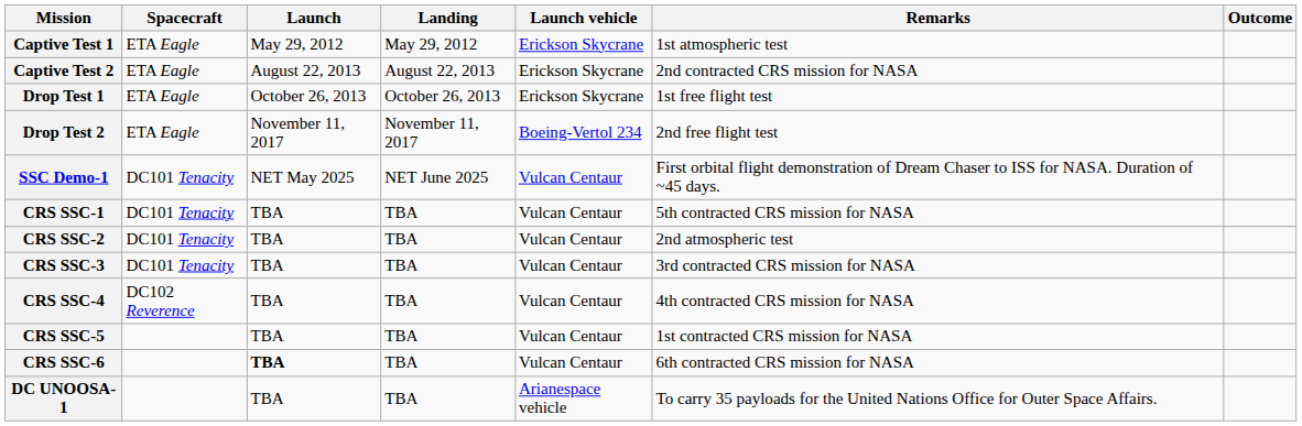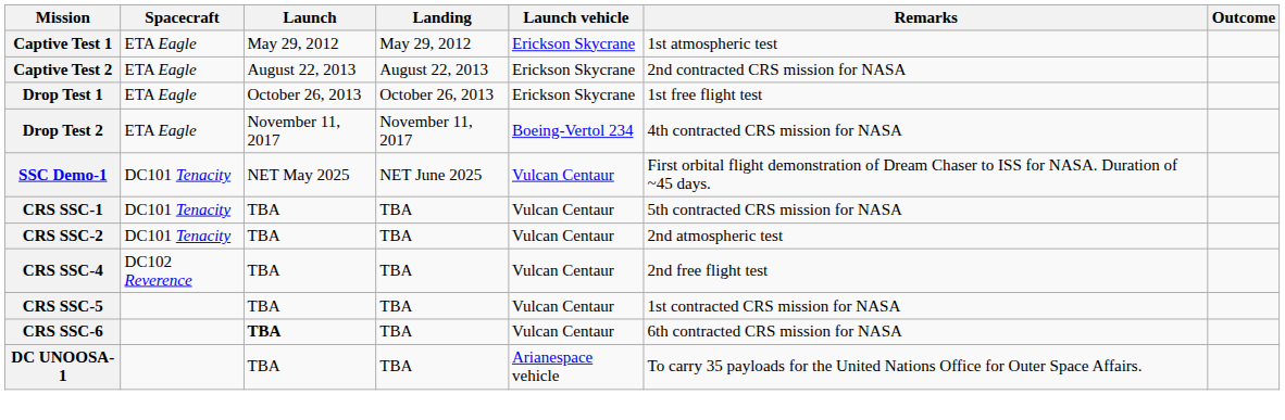 <table class="wikitable sticky-header">
 <tr>
 <th>Mission</th>
 <th>Spacecraft</th>
 <th>Launch</th>
 <th>Landing</th>
 <th>Launch vehicle</th>
 <th>Remarks</th>
 <th>Outcome</th>
 </tr>
 <tr>
 <th>Captive Test 1</th>
 <td>ETA <em>Eagle</em></td>
 <td>May 29, 2012</td>
 <td>May 29, 2012</td>
 <td><a href='#'>Erickson Skycrane</a></td>
 <td>1st atmospheric test</td>
 <td></td>
 </tr>
 <tr>
 <th>Captive Test 2</th>
 <td>ETA <em>Eagle</em></td>
 <td>August 22, 2013</td>
 <td>August 22, 2013</td>
 <td>Erickson Skycrane</td>
 <td>2nd contracted CRS mission for NASA</td>
 <td></td>
 </tr>
 <tr>
 <th>Drop Test 1</th>
 <td>ETA <em>Eagle</em></td>
 <td>October 26, 2013</td>
 <td>October 26, 2013</td>
 <td>Erickson Skycrane</td>
 <td>1st free flight test</td>
 <td></td>
 </tr>
 <tr>
 <th>Drop Test 2</th>
 <td>ETA <em>Eagle</em></td>
 <td>November 11, 2017</td>
 <td>November 11, 2017</td>
 <td><a href='#'>Boeing-Vertol 234</a></td>
-<td>2nd free flight test</td>
+<td>4th contracted CRS mission for NASA</td>
 <td></td>
 </tr>
 <tr>
 <th><a href='#'>SSC Demo-1</a></th>
 <td>DC101 <a href='#'><em>Tenacity</em></a></td>
 <td>NET May 2025</td>
 <td>NET June 2025</td>
 <td><a href='#'>Vulcan Centaur</a></td>
 <td>First orbital flight demonstration of Dream Chaser to ISS for NASA. Duration of ~45 days.</td>
 <td></td>
 </tr>
 <tr>
 <th>CRS SSC-1</th>
 <td>DC101 <a href='#'><em>Tenacity</em></a></td>
 <td>TBA</td>
 <td>TBA</td>
 <td>Vulcan Centaur</td>
 <td>5th contracted CRS mission for NASA</td>
 <td></td>
 </tr>
 <tr>
 <th>CRS SSC-2</th>
 <td>DC101 <a href='#'><em>Tenacity</em></a></td>
 <td>TBA</td>
 <td>TBA</td>
 <td>Vulcan Centaur</td>
 <td>2nd atmospheric test</td>
 <td></td>
 </tr>
 <tr>
-<th>CRS SSC-3</th>
-<td>DC101 <a href='#'><em>Tenacity</em></a></td>
-<td>TBA</td>
-<td>TBA</td>
-<td>Vulcan Centaur</td>
-<td>3rd contracted CRS mission for NASA</td>
-<td></td>
-</tr>
-<tr>
 <th>CRS SSC-4</th>
 <td>DC102 <a href='#'><em>Reverence</em></a></td>
 <td>TBA</td>
 <td>TBA</td>
 <td>Vulcan Centaur</td>
-<td>4th contracted CRS mission for NASA</td>
+<td>2nd free flight test</td>
 <td></td>
 </tr>
 <tr>
 <th>CRS SSC-5</th>
 <td></td>
 <td>TBA</td>
 <td>TBA</td>
 <td>Vulcan Centaur</td>
 <td>1st contracted CRS mission for NASA</td>
 <td></td>
 </tr>
 <tr>
 <th>CRS SSC-6</th>
 <td></td>
 <td><strong>TBA</strong></td>
 <td>TBA</td>
 <td>Vulcan Centaur</td>
 <td>6th contracted CRS mission for NASA</td>
 <td></td>
 </tr>
 <tr>
 <th>DC UNOOSA-1</th>
 <td></td>
 <td>TBA</td>
 <td>TBA</td>
 <td><a href='#'>Arianespace</a> vehicle</td>
 <td>To carry 35 payloads for the United Nations Office for Outer Space Affairs.</td>
 <td></td>
 </tr>
 </table>
